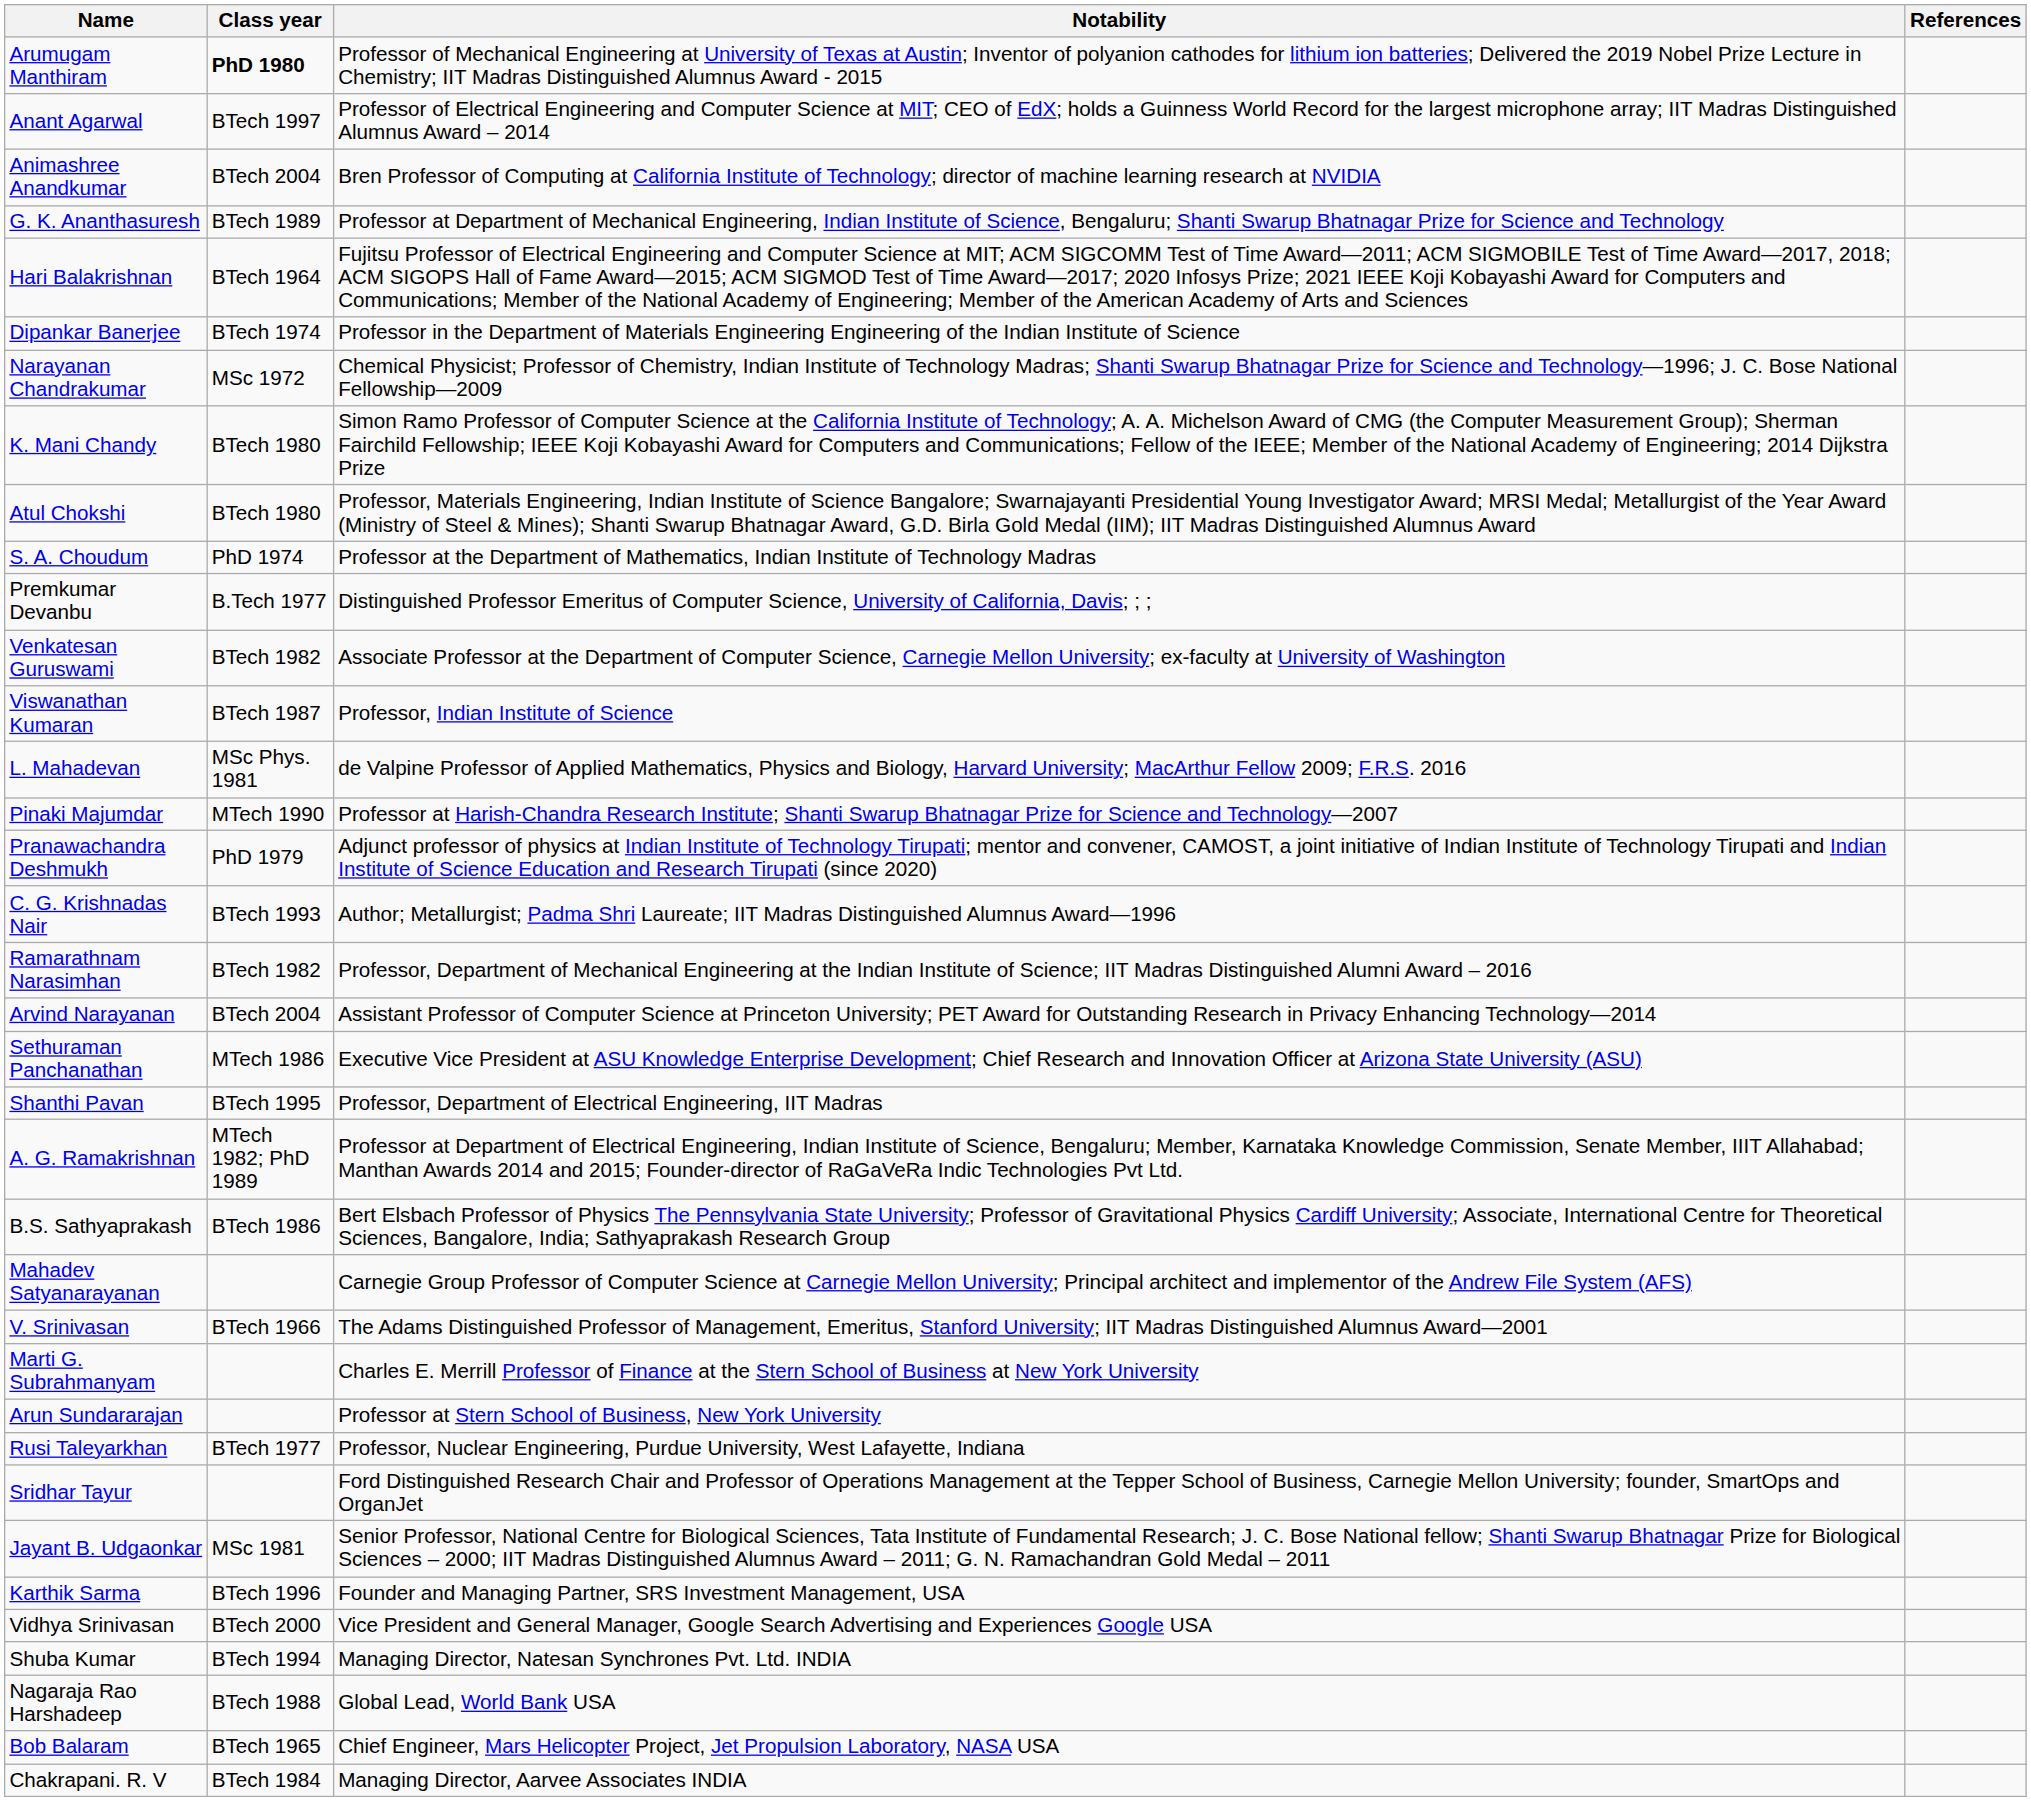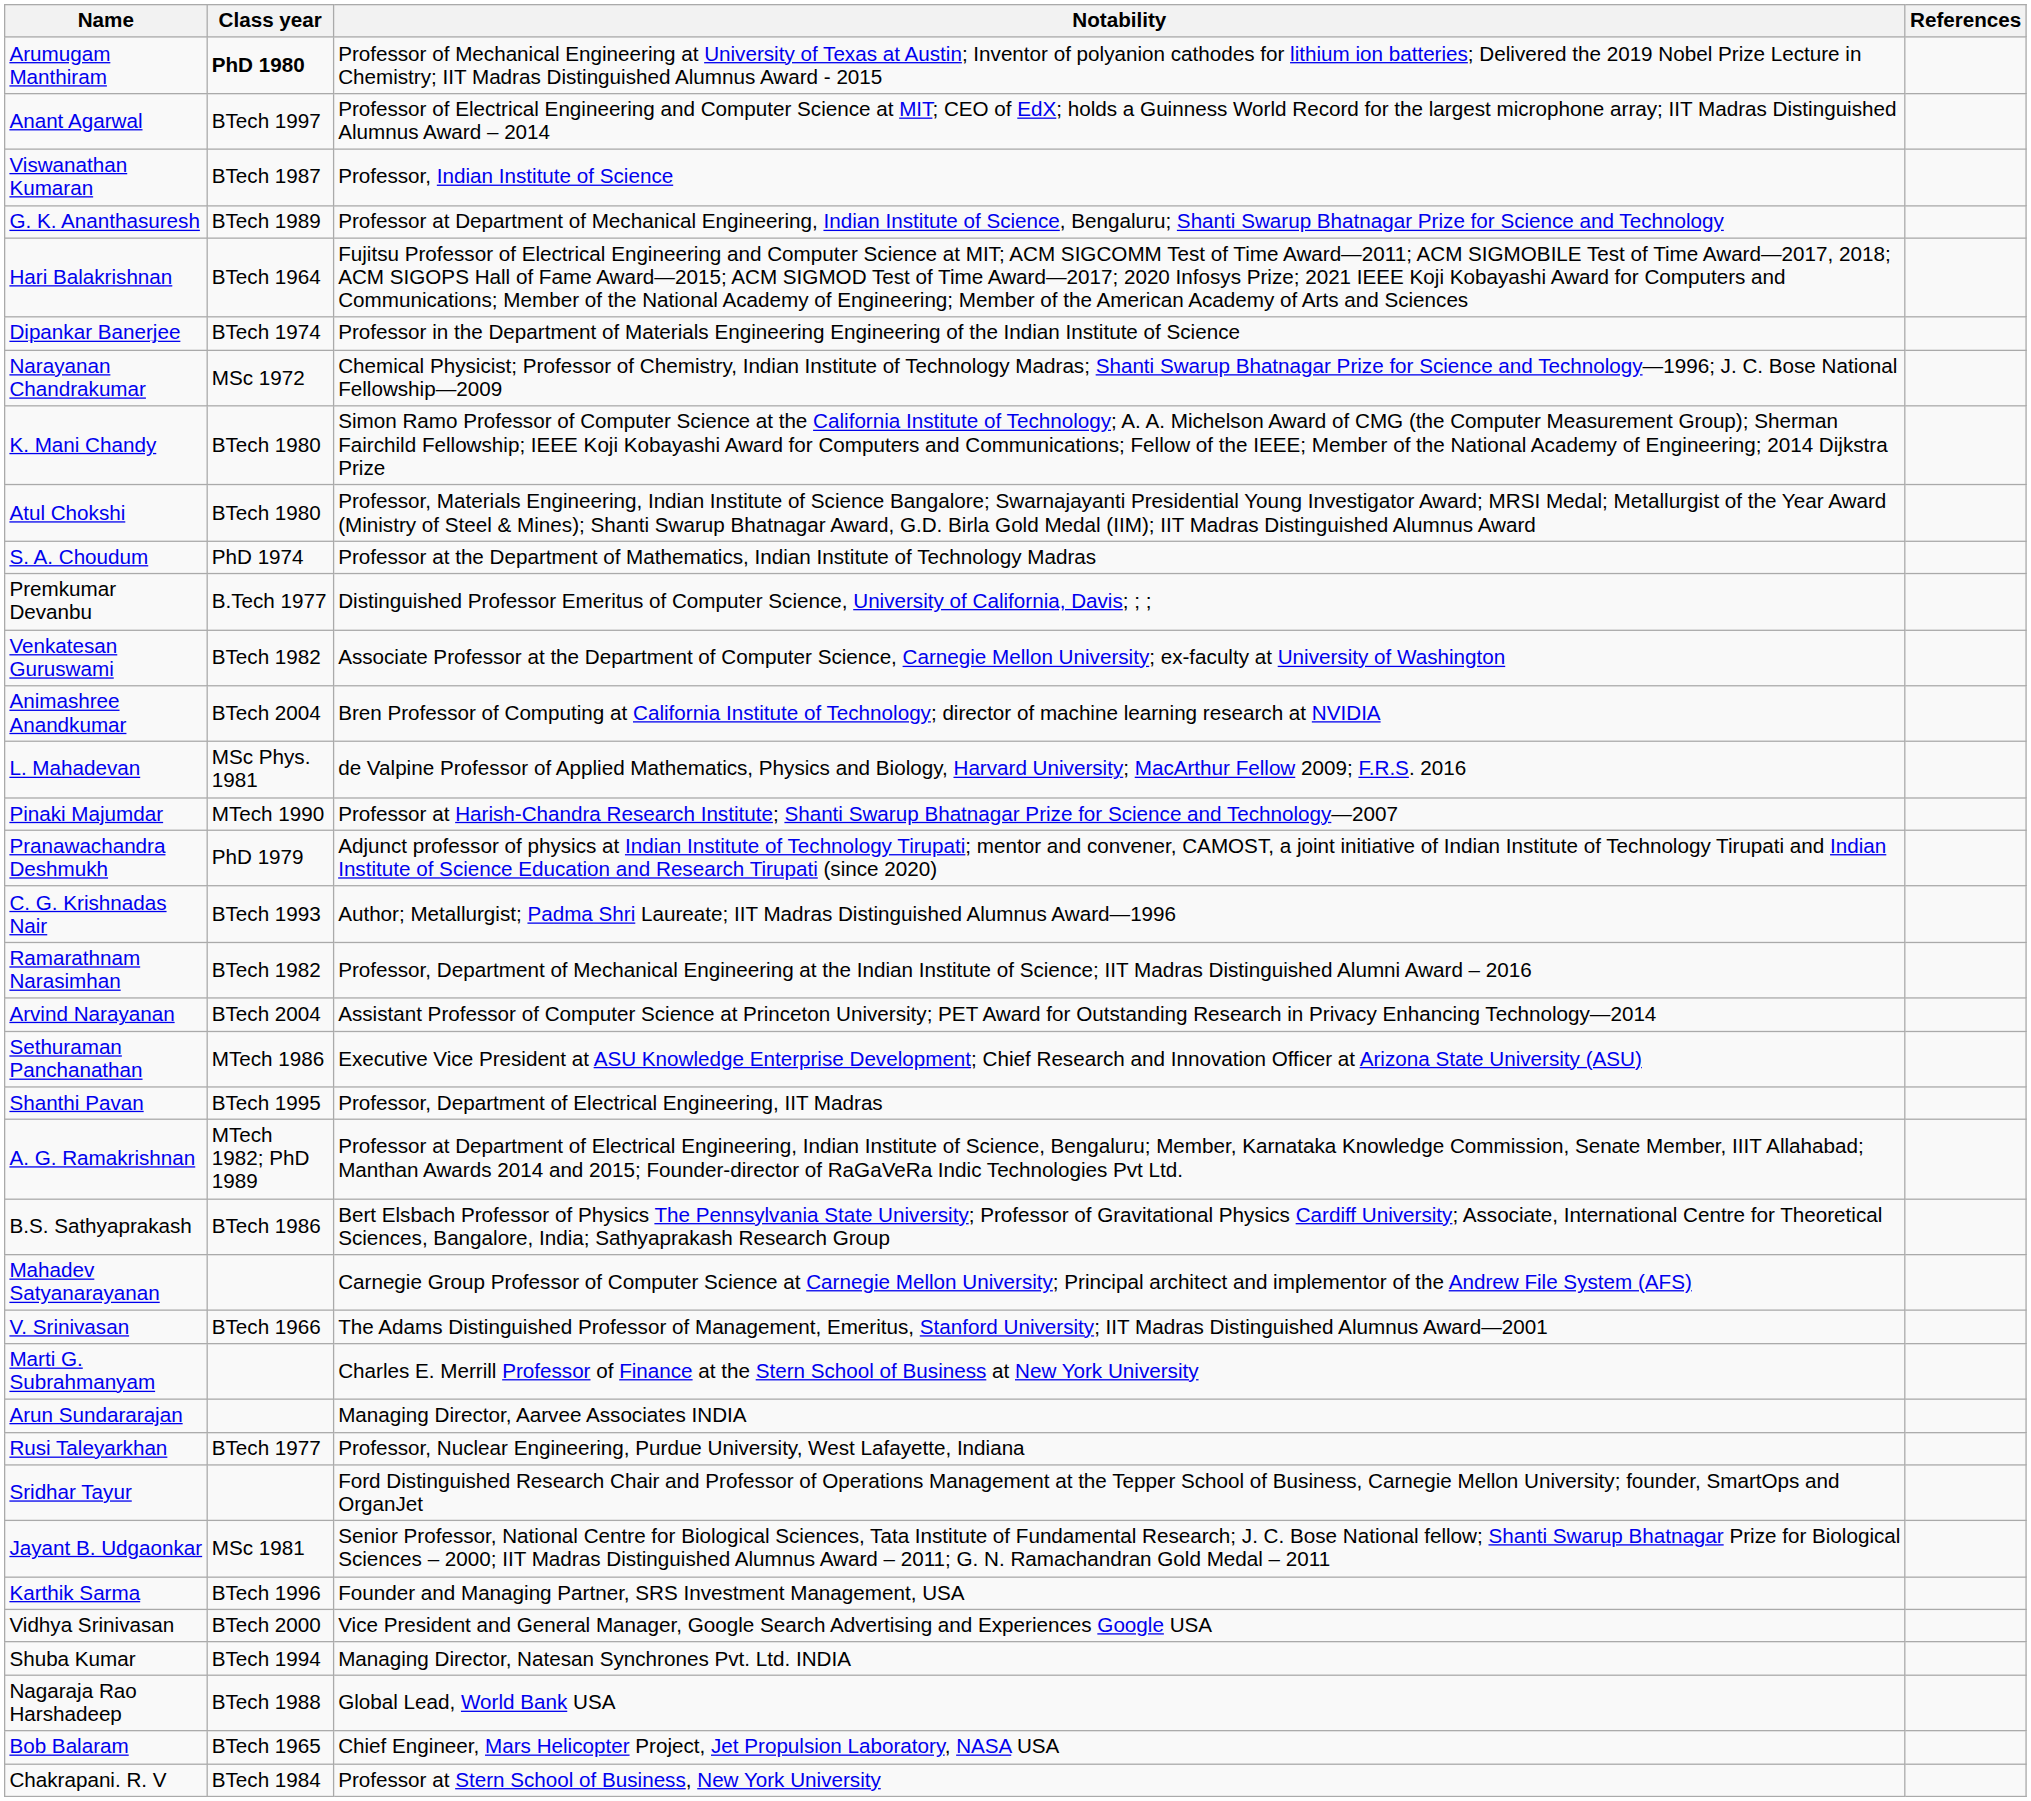 <table class="wikitable">
 <tr>
 <th>Name</th>
 <th>Class year</th>
 <th>Notability</th>
 <th>References</th>
 </tr>
 <tr>
 <td><a href='#'>Arumugam Manthiram</a></td>
 <td><strong>PhD 1980</strong></td>
 <td>Professor of Mechanical Engineering at <a href='#'>University of Texas at Austin</a>; Inventor of polyanion cathodes for <a href='#'>lithium ion batteries</a>; Delivered the 2019 Nobel Prize Lecture in Chemistry; IIT Madras Distinguished Alumnus Award - 2015</td>
 <td></td>
 </tr>
 <tr>
 <td><a href='#'>Anant Agarwal</a></td>
 <td>BTech 1997</td>
 <td>Professor of Electrical Engineering and Computer Science at <a href='#'>MIT</a>; CEO of <a href='#'>EdX</a>; holds a Guinness World Record for the largest microphone array; IIT Madras Distinguished Alumnus Award – 2014</td>
 <td></td>
 </tr>
 <tr>
-<td><a href='#'>Animashree Anandkumar</a></td>
-<td>BTech 2004</td>
-<td>Bren Professor of Computing at <a href='#'>California Institute of Technology</a>; director of machine learning research at <a href='#'>NVIDIA</a></td>
+<td><a href='#'>Viswanathan Kumaran</a></td>
+<td>BTech 1987</td>
+<td>Professor, <a href='#'>Indian Institute of Science</a></td>
 <td></td>
 </tr>
 <tr>
 <td><a href='#'>G. K. Ananthasuresh</a></td>
 <td>BTech 1989</td>
 <td>Professor at Department of Mechanical Engineering, <a href='#'>Indian Institute of Science</a>, Bengaluru; <a href='#'>Shanti Swarup Bhatnagar Prize for Science and Technology</a></td>
 <td></td>
 </tr>
 <tr>
 <td><a href='#'>Hari Balakrishnan</a></td>
 <td>BTech 1964</td>
 <td>Fujitsu Professor of Electrical Engineering and Computer Science at MIT; ACM SIGCOMM Test of Time Award—2011; ACM SIGMOBILE Test of Time Award—2017, 2018; ACM SIGOPS Hall of Fame Award—2015; ACM SIGMOD Test of Time Award—2017; 2020 Infosys Prize; 2021 IEEE Koji Kobayashi Award for Computers and Communications; Member of the National Academy of Engineering; Member of the American Academy of Arts and Sciences</td>
 <td></td>
 </tr>
 <tr>
 <td><a href='#'>Dipankar Banerjee</a></td>
 <td>BTech 1974</td>
 <td>Professor in the Department of Materials Engineering Engineering of the Indian Institute of Science</td>
 <td></td>
 </tr>
 <tr>
 <td><a href='#'>Narayanan Chandrakumar</a></td>
 <td>MSc 1972</td>
 <td>Chemical Physicist; Professor of Chemistry, Indian Institute of Technology Madras; <a href='#'>Shanti Swarup Bhatnagar Prize for Science and Technology</a>—1996; J. C. Bose National Fellowship—2009</td>
 <td></td>
 </tr>
 <tr>
 <td><a href='#'>K. Mani Chandy</a></td>
 <td>BTech 1980</td>
 <td>Simon Ramo Professor of Computer Science at the <a href='#'>California Institute of Technology</a>; A. A. Michelson Award of CMG (the Computer Measurement Group); Sherman Fairchild Fellowship; IEEE Koji Kobayashi Award for Computers and Communications; Fellow of the IEEE; Member of the National Academy of Engineering; 2014 Dijkstra Prize</td>
 <td></td>
 </tr>
 <tr>
 <td><a href='#'>Atul Chokshi</a></td>
 <td>BTech 1980</td>
 <td>Professor, Materials Engineering, Indian Institute of Science Bangalore; Swarnajayanti Presidential Young Investigator Award; MRSI Medal; Metallurgist of the Year Award (Ministry of Steel & Mines); Shanti Swarup Bhatnagar Award, G.D. Birla Gold Medal (IIM); IIT Madras Distinguished Alumnus Award</td>
 <td></td>
 </tr>
 <tr>
 <td><a href='#'>S. A. Choudum</a></td>
 <td>PhD 1974</td>
 <td>Professor at the Department of Mathematics, Indian Institute of Technology Madras</td>
 <td></td>
 </tr>
 <tr>
 <td>Premkumar<br>Devanbu</td>
 <td>B.Tech 1977</td>
 <td>Distinguished Professor Emeritus of Computer Science, <a href='#'>University of California, Davis</a>; ; ; </td>
 <td></td>
 </tr>
 <tr>
 <td><a href='#'>Venkatesan Guruswami</a></td>
 <td>BTech 1982</td>
 <td>Associate Professor at the Department of Computer Science, <a href='#'>Carnegie Mellon University</a>; ex-faculty at <a href='#'>University of Washington</a></td>
 <td></td>
 </tr>
 <tr>
-<td><a href='#'>Viswanathan Kumaran</a></td>
-<td>BTech 1987</td>
-<td>Professor, <a href='#'>Indian Institute of Science</a></td>
+<td><a href='#'>Animashree Anandkumar</a></td>
+<td>BTech 2004</td>
+<td>Bren Professor of Computing at <a href='#'>California Institute of Technology</a>; director of machine learning research at <a href='#'>NVIDIA</a></td>
 <td></td>
 </tr>
 <tr>
 <td><a href='#'>L. Mahadevan</a></td>
 <td>MSc Phys. 1981</td>
 <td>de Valpine Professor of Applied Mathematics, Physics and Biology, <a href='#'>Harvard University</a>; <a href='#'>MacArthur Fellow</a> 2009; <a href='#'>F.R.S</a>. 2016</td>
 <td></td>
 </tr>
 <tr>
 <td><a href='#'>Pinaki Majumdar</a></td>
 <td>MTech 1990</td>
 <td>Professor at <a href='#'>Harish-Chandra Research Institute</a>; <a href='#'>Shanti Swarup Bhatnagar Prize for Science and Technology</a>—2007</td>
 <td></td>
 </tr>
 <tr>
 <td><a href='#'>Pranawachandra Deshmukh</a></td>
 <td>PhD 1979</td>
 <td>Adjunct professor of physics at <a href='#'>Indian Institute of Technology Tirupati</a>; mentor and convener, CAMOST, a joint initiative of Indian Institute of Technology Tirupati and <a href='#'>Indian Institute of Science Education and Research Tirupati</a> (since 2020)</td>
 <td></td>
 </tr>
 <tr>
 <td><a href='#'>C. G. Krishnadas Nair</a></td>
 <td>BTech 1993</td>
 <td>Author; Metallurgist; <a href='#'>Padma Shri</a> Laureate; IIT Madras Distinguished Alumnus Award—1996</td>
 <td></td>
 </tr>
 <tr>
 <td><a href='#'>Ramarathnam Narasimhan</a></td>
 <td>BTech 1982</td>
 <td>Professor, Department of Mechanical Engineering at the Indian Institute of Science; IIT Madras Distinguished Alumni Award – 2016</td>
 <td></td>
 </tr>
 <tr>
 <td><a href='#'>Arvind Narayanan</a></td>
 <td>BTech 2004</td>
 <td>Assistant Professor of Computer Science at Princeton University; PET Award for Outstanding Research in Privacy Enhancing Technology—2014</td>
 <td></td>
 </tr>
 <tr>
 <td><a href='#'>Sethuraman Panchanathan</a></td>
 <td>MTech 1986</td>
 <td>Executive Vice President at <a href='#'>ASU Knowledge Enterprise Development</a>; Chief Research and Innovation Officer at <a href='#'>Arizona State University (ASU)</a></td>
 <td></td>
 </tr>
 <tr>
 <td><a href='#'>Shanthi Pavan</a></td>
 <td>BTech 1995</td>
 <td>Professor, Department of Electrical Engineering, IIT Madras</td>
 <td></td>
 </tr>
 <tr>
 <td><a href='#'>A. G. Ramakrishnan</a></td>
 <td>MTech 1982; PhD 1989</td>
 <td>Professor at Department of Electrical Engineering, Indian Institute of Science, Bengaluru; Member, Karnataka Knowledge Commission, Senate Member, IIIT Allahabad; Manthan Awards 2014 and 2015; Founder-director of RaGaVeRa Indic Technologies Pvt Ltd.</td>
 <td><br></td>
 </tr>
 <tr>
 <td>B.S. Sathyaprakash</td>
 <td>BTech 1986</td>
 <td>Bert Elsbach Professor of Physics <a href='#'>The Pennsylvania State University</a>; Professor of Gravitational Physics <a href='#'>Cardiff University</a>; Associate, International Centre for Theoretical Sciences, Bangalore, India; Sathyaprakash Research Group </td>
 <td></td>
 </tr>
 <tr>
 <td><a href='#'>Mahadev Satyanarayanan</a></td>
 <td></td>
 <td>Carnegie Group Professor of Computer Science at <a href='#'>Carnegie Mellon University</a>; Principal architect and implementor of the <a href='#'>Andrew File System (AFS)</a></td>
 <td></td>
 </tr>
 <tr>
 <td><a href='#'>V. Srinivasan</a></td>
 <td>BTech 1966</td>
 <td>The Adams Distinguished Professor of Management, Emeritus, <a href='#'>Stanford University</a>; IIT Madras Distinguished Alumnus Award—2001</td>
 <td></td>
 </tr>
 <tr>
 <td><a href='#'>Marti G. Subrahmanyam</a></td>
 <td></td>
 <td>Charles E. Merrill <a href='#'>Professor</a> of <a href='#'>Finance</a> at the <a href='#'>Stern School of Business</a> at <a href='#'>New York University</a></td>
 <td></td>
 </tr>
 <tr>
 <td><a href='#'>Arun Sundararajan</a></td>
 <td></td>
-<td>Professor at <a href='#'>Stern School of Business</a>, <a href='#'>New York University</a></td>
+<td>Managing Director, Aarvee Associates INDIA</td>
 <td></td>
 </tr>
 <tr>
 <td><a href='#'>Rusi Taleyarkhan</a></td>
 <td>BTech 1977</td>
 <td>Professor, Nuclear Engineering, Purdue University, West Lafayette, Indiana</td>
 <td></td>
 </tr>
 <tr>
 <td><a href='#'>Sridhar Tayur</a></td>
 <td></td>
 <td>Ford Distinguished Research Chair and Professor of Operations Management at the Tepper School of Business, Carnegie Mellon University; founder, SmartOps and OrganJet</td>
 <td></td>
 </tr>
 <tr>
 <td><a href='#'>Jayant B. Udgaonkar</a></td>
 <td>MSc 1981</td>
 <td>Senior Professor, National Centre for Biological Sciences, Tata Institute of Fundamental Research; J. C. Bose National fellow; <a href='#'>Shanti Swarup Bhatnagar</a> Prize for Biological Sciences – 2000; IIT Madras Distinguished Alumnus Award – 2011; G. N. Ramachandran Gold Medal – 2011</td>
 <td></td>
 </tr>
 <tr>
 <td><a href='#'>Karthik Sarma</a></td>
 <td>BTech 1996</td>
 <td>Founder and Managing Partner, SRS Investment Management, USA</td>
 <td></td>
 </tr>
 <tr>
 <td>Vidhya Srinivasan</td>
 <td>BTech 2000</td>
 <td>Vice President and General Manager, Google Search Advertising and Experiences <a href='#'>Google</a> USA</td>
 <td></td>
 </tr>
 <tr>
 <td>Shuba Kumar</td>
 <td>BTech 1994</td>
 <td>Managing Director, Natesan Synchrones Pvt. Ltd. INDIA</td>
 <td></td>
 </tr>
 <tr>
 <td>Nagaraja Rao Harshadeep</td>
 <td>BTech 1988</td>
 <td>Global Lead, <a href='#'>World Bank</a> USA</td>
 <td></td>
 </tr>
 <tr>
 <td><a href='#'>Bob Balaram</a></td>
 <td>BTech 1965</td>
 <td>Chief Engineer, <a href='#'>Mars Helicopter</a> Project, <a href='#'>Jet Propulsion Laboratory</a>, <a href='#'>NASA</a> USA</td>
 <td></td>
 </tr>
 <tr>
 <td>Chakrapani. R. V</td>
 <td>BTech 1984</td>
-<td>Managing Director, Aarvee Associates INDIA</td>
+<td>Professor at <a href='#'>Stern School of Business</a>, <a href='#'>New York University</a></td>
 <td></td>
 </tr>
 </table>
